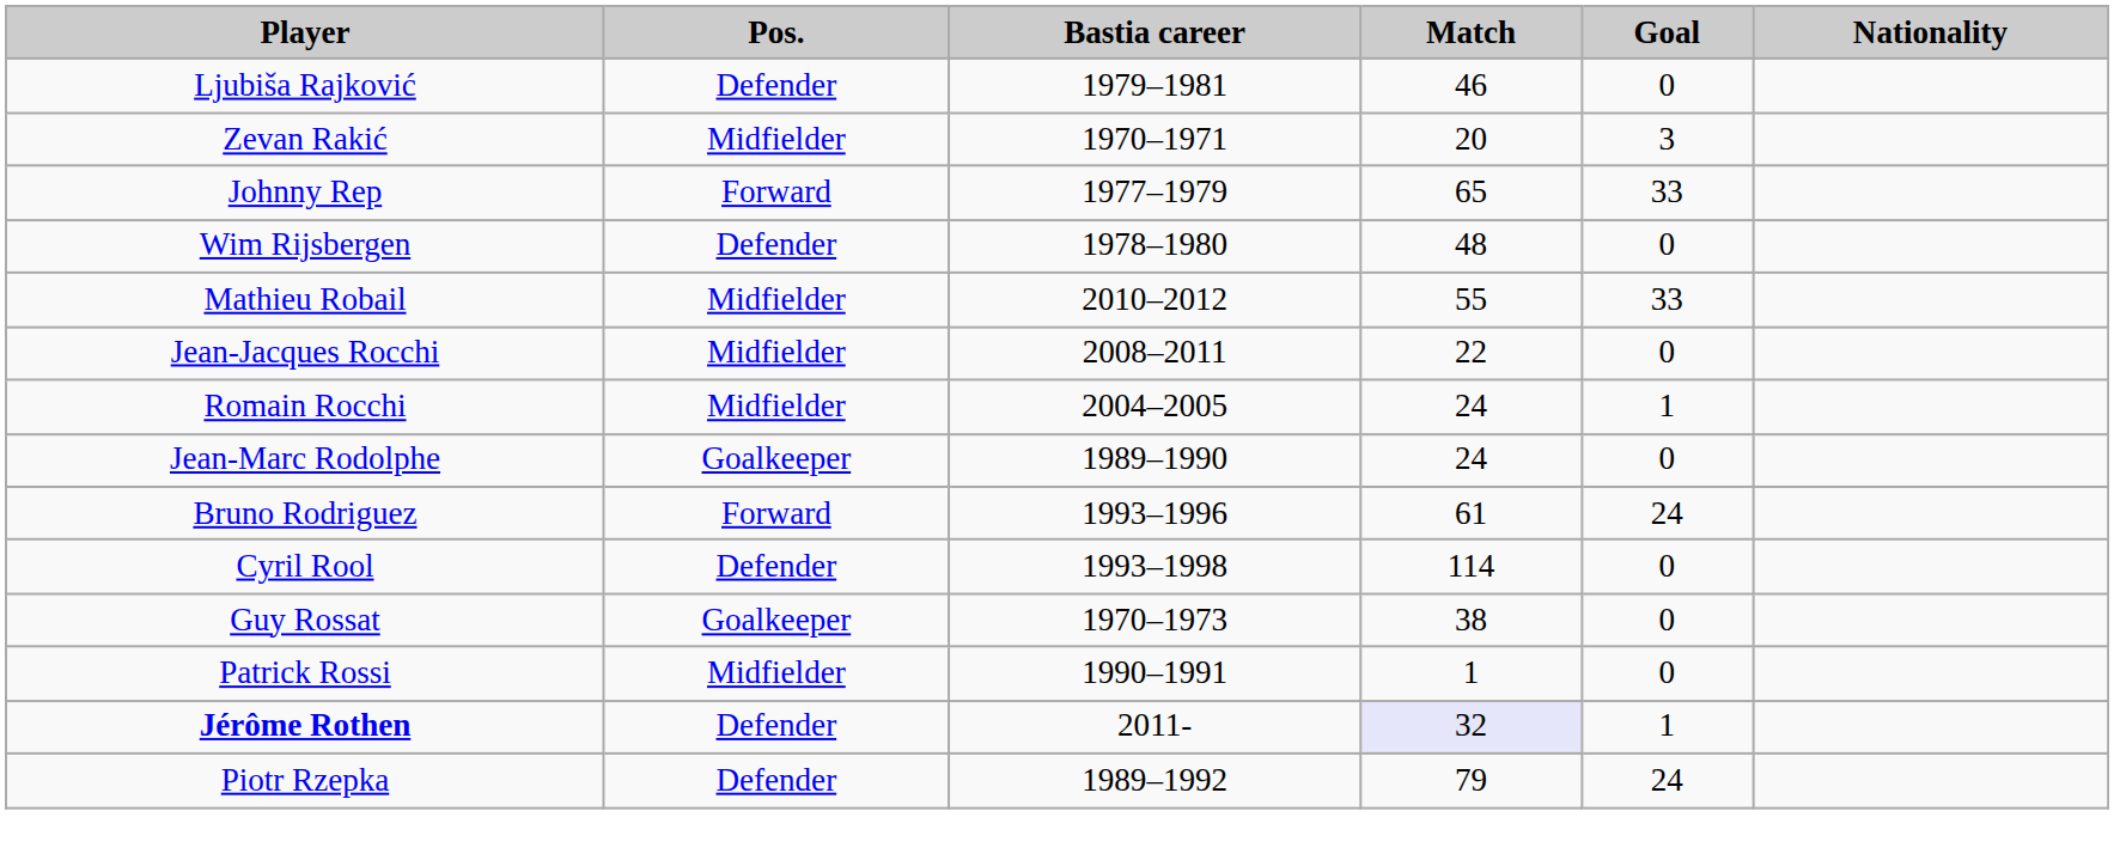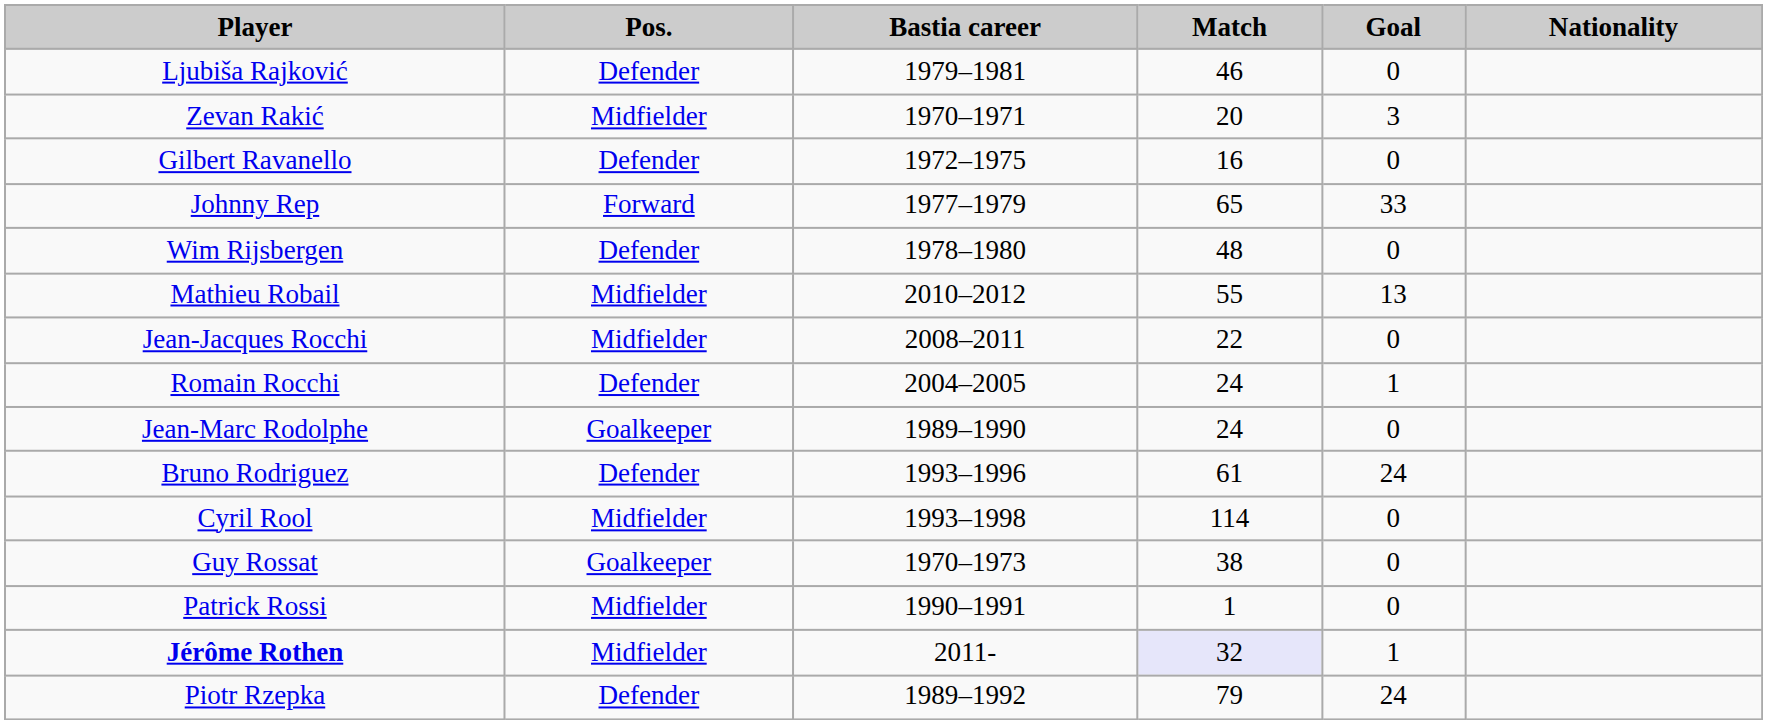 <table cellpadding="4" cellspacing="0" border="1" width="100%" style="text-align: center; font-size: 85%; border: gray solid 1px; border-collapse: collapse;" class="wikitable sortable">
 <tr bgcolor="#CCCCCC">
 <td align="center"><strong>Player</strong></td>
 <td align="center"><strong>Pos.</strong></td>
 <td align="center"><strong>Bastia career</strong></td>
 <td align="center"><strong>Match</strong></td>
 <td align="center"><strong>Goal</strong></td>
 <td align="center"><strong>Nationality</strong></td>
 </tr>
 <tr>
 <td><a href='#'>Ljubiša Rajković</a></td>
 <td><a href='#'>Defender</a></td>
 <td>1979–1981</td>
 <td>46</td>
 <td>0</td>
 <td></td>
 </tr>
 <tr>
 <td><a href='#'>Zevan Rakić</a></td>
 <td><a href='#'>Midfielder</a></td>
 <td>1970–1971</td>
 <td>20</td>
 <td>3</td>
 <td></td>
 </tr>
 <tr>
+<td><a href='#'>Gilbert Ravanello</a></td>
+<td><a href='#'>Defender</a></td>
+<td>1972–1975</td>
+<td>16</td>
+<td>0</td>
+<td></td>
+</tr>
+<tr>
 <td><a href='#'>Johnny Rep</a></td>
 <td><a href='#'>Forward</a></td>
 <td>1977–1979</td>
 <td>65</td>
 <td>33</td>
 <td></td>
 </tr>
 <tr>
 <td><a href='#'>Wim Rijsbergen</a></td>
 <td><a href='#'>Defender</a></td>
 <td>1978–1980</td>
 <td>48</td>
 <td>0</td>
 <td></td>
 </tr>
 <tr>
 <td><a href='#'>Mathieu Robail</a></td>
 <td><a href='#'>Midfielder</a></td>
 <td>2010–2012</td>
 <td>55</td>
-<td>33</td>
+<td>13</td>
 <td></td>
 </tr>
 <tr>
 <td><a href='#'>Jean-Jacques Rocchi</a></td>
 <td><a href='#'>Midfielder</a></td>
 <td>2008–2011</td>
 <td>22</td>
 <td>0</td>
 <td></td>
 </tr>
 <tr>
 <td><a href='#'>Romain Rocchi</a></td>
-<td><a href='#'>Midfielder</a></td>
+<td><a href='#'>Defender</a></td>
 <td>2004–2005</td>
 <td>24</td>
 <td>1</td>
 <td></td>
 </tr>
 <tr>
 <td><a href='#'>Jean-Marc Rodolphe</a></td>
 <td><a href='#'>Goalkeeper</a></td>
 <td>1989–1990</td>
 <td>24</td>
 <td>0</td>
 <td></td>
 </tr>
 <tr>
 <td><a href='#'>Bruno Rodriguez</a></td>
-<td><a href='#'>Forward</a></td>
+<td><a href='#'>Defender</a></td>
 <td>1993–1996</td>
 <td>61</td>
 <td>24</td>
 <td></td>
 </tr>
 <tr>
 <td><a href='#'>Cyril Rool</a></td>
-<td><a href='#'>Defender</a></td>
+<td><a href='#'>Midfielder</a></td>
 <td>1993–1998</td>
 <td>114</td>
 <td>0</td>
 <td></td>
 </tr>
 <tr>
 <td><a href='#'>Guy Rossat</a></td>
 <td><a href='#'>Goalkeeper</a></td>
 <td>1970–1973</td>
 <td>38</td>
 <td>0</td>
 <td></td>
 </tr>
 <tr>
 <td><a href='#'>Patrick Rossi</a></td>
 <td><a href='#'>Midfielder</a></td>
 <td>1990–1991</td>
 <td>1</td>
 <td>0</td>
 <td></td>
 </tr>
 <tr>
 <td><strong><a href='#'>Jérôme Rothen</a></strong></td>
-<td><a href='#'>Defender</a></td>
+<td><a href='#'>Midfielder</a></td>
 <td>2011-</td>
 <td style="background: lavender;">32</td>
 <td>1</td>
 <td></td>
 </tr>
 <tr>
 <td><a href='#'>Piotr Rzepka</a></td>
 <td><a href='#'>Defender</a></td>
 <td>1989–1992</td>
 <td>79</td>
 <td>24</td>
 <td></td>
 </tr>
 </table>
